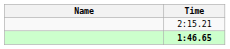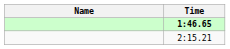 <table class="wikitable" style="text-align:center;">
 <tr>
 <th style="width:19em">Name</th>
 <th style="width:7em">Time</th>
 </tr>
+<tr bgcolor=ccffcc>
+<td align=left><strong></strong></td>
+<td><strong>1:46.65</strong></td>
+</tr>
 <tr>
 <td align=left></td>
 <td>2:15.21</td>
 </tr>
-<tr bgcolor=ccffcc>
-<td align=left><strong></strong></td>
-<td><strong>1:46.65</strong></td>
-</tr>
 </table>
